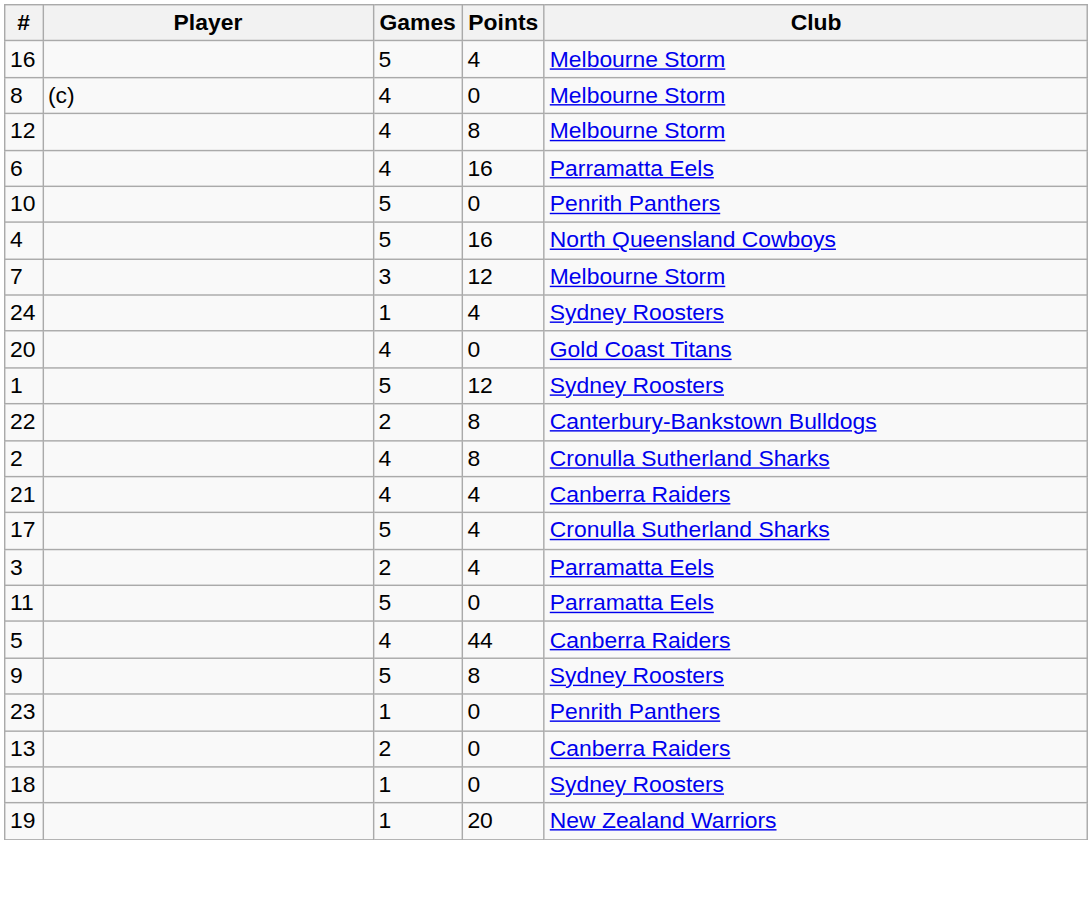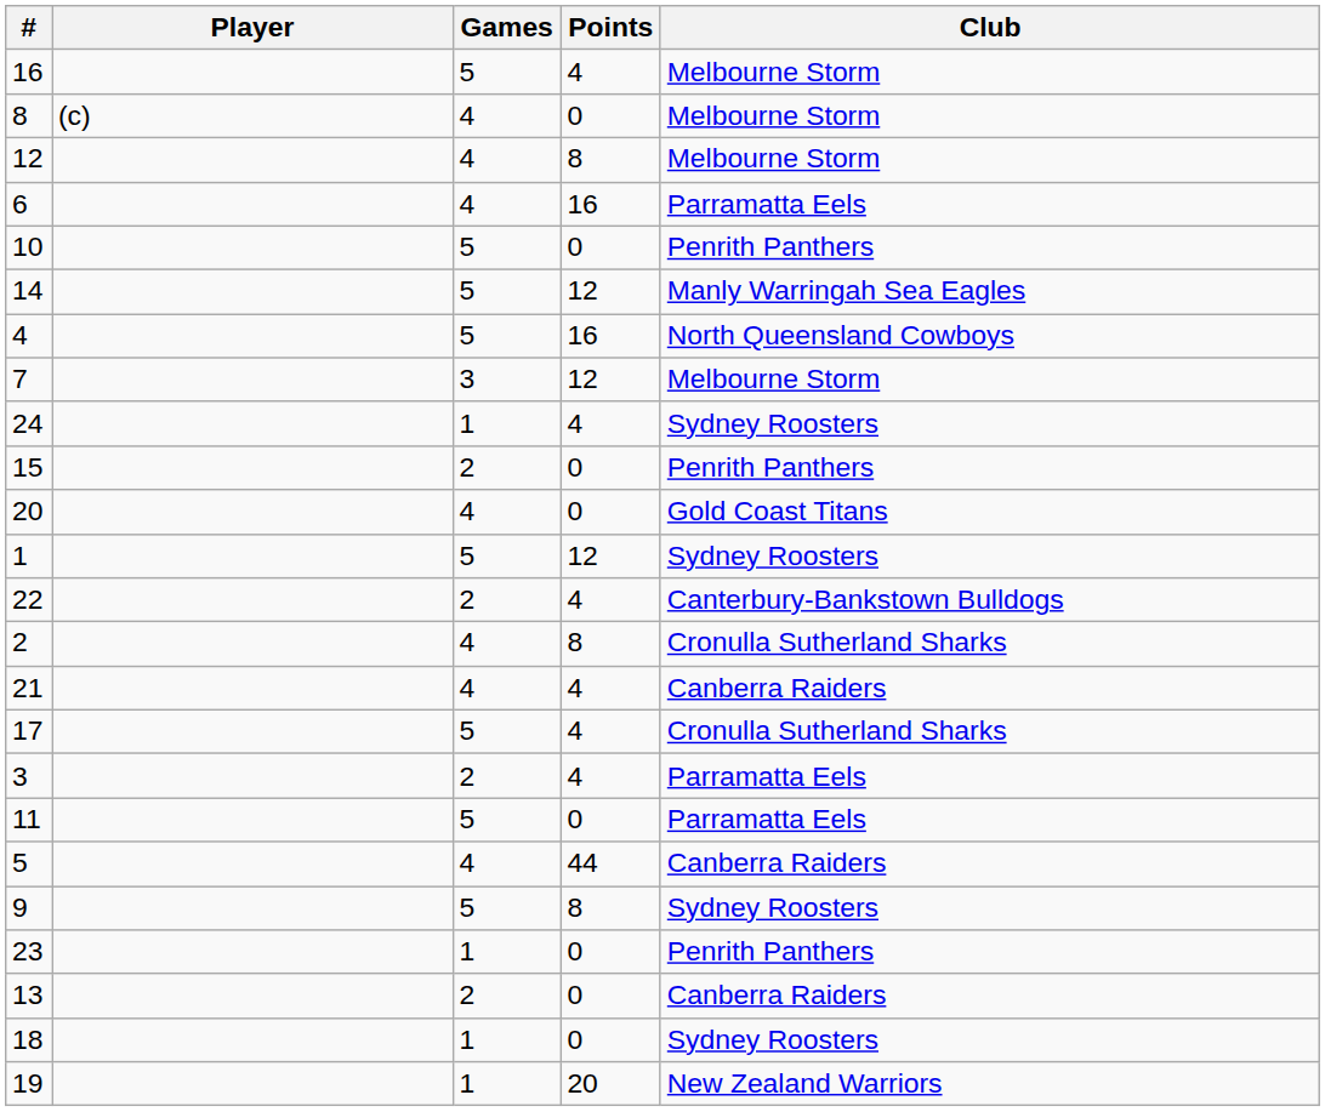 <table class="wikitable sortable" style="width:60%;text-align:left">
 <tr>
 <th width=2%>#</th>
 <th width=28%>Player</th>
 <th width=2%>Games</th>
 <th width=2%>Points</th>
 <th width=46%>Club</th>
 </tr>
 <tr>
 <td>16</td>
 <td></td>
 <td>5</td>
 <td>4</td>
 <td> <a href='#'>Melbourne Storm</a></td>
 </tr>
 <tr>
 <td>8</td>
 <td> (c)</td>
 <td>4</td>
 <td>0</td>
 <td> <a href='#'>Melbourne Storm</a></td>
 </tr>
 <tr>
 <td>12</td>
 <td></td>
 <td>4</td>
 <td>8</td>
 <td> <a href='#'>Melbourne Storm</a></td>
 </tr>
 <tr>
 <td>6</td>
 <td></td>
 <td>4</td>
 <td>16</td>
 <td> <a href='#'>Parramatta Eels</a></td>
 </tr>
 <tr>
 <td>10</td>
 <td></td>
 <td>5</td>
 <td>0</td>
 <td> <a href='#'>Penrith Panthers</a></td>
 </tr>
 <tr>
+<td>14</td>
+<td></td>
+<td>5</td>
+<td>12</td>
+<td> <a href='#'>Manly Warringah Sea Eagles</a></td>
+</tr>
+<tr>
 <td>4</td>
 <td></td>
 <td>5</td>
 <td>16</td>
 <td> <a href='#'>North Queensland Cowboys</a></td>
 </tr>
 <tr>
 <td>7</td>
 <td></td>
 <td>3</td>
 <td>12</td>
 <td> <a href='#'>Melbourne Storm</a></td>
 </tr>
 <tr>
 <td>24</td>
 <td></td>
 <td>1</td>
 <td>4</td>
 <td> <a href='#'>Sydney Roosters</a></td>
 </tr>
 <tr>
+<td>15</td>
+<td></td>
+<td>2</td>
+<td>0</td>
+<td> <a href='#'>Penrith Panthers</a></td>
+</tr>
+<tr>
 <td>20</td>
 <td></td>
 <td>4</td>
 <td>0</td>
 <td> <a href='#'>Gold Coast Titans</a></td>
 </tr>
 <tr>
 <td>1</td>
 <td></td>
 <td>5</td>
 <td>12</td>
 <td> <a href='#'>Sydney Roosters</a></td>
 </tr>
 <tr>
 <td>22</td>
 <td></td>
 <td>2</td>
-<td>8</td>
+<td>4</td>
 <td> <a href='#'>Canterbury-Bankstown Bulldogs</a></td>
 </tr>
 <tr>
 <td>2</td>
 <td></td>
 <td>4</td>
 <td>8</td>
 <td> <a href='#'>Cronulla Sutherland Sharks</a></td>
 </tr>
 <tr>
 <td>21</td>
 <td></td>
 <td>4</td>
 <td>4</td>
 <td> <a href='#'>Canberra Raiders</a></td>
 </tr>
 <tr>
 <td>17</td>
 <td></td>
 <td>5</td>
 <td>4</td>
 <td> <a href='#'>Cronulla Sutherland Sharks</a></td>
 </tr>
 <tr>
 <td>3</td>
 <td></td>
 <td>2</td>
 <td>4</td>
 <td> <a href='#'>Parramatta Eels</a></td>
 </tr>
 <tr>
 <td>11</td>
 <td></td>
 <td>5</td>
 <td>0</td>
 <td> <a href='#'>Parramatta Eels</a></td>
 </tr>
 <tr>
 <td>5</td>
 <td></td>
 <td>4</td>
 <td>44</td>
 <td> <a href='#'>Canberra Raiders</a></td>
 </tr>
 <tr>
 <td>9</td>
 <td></td>
 <td>5</td>
 <td>8</td>
 <td> <a href='#'>Sydney Roosters</a></td>
 </tr>
 <tr>
 <td>23</td>
 <td></td>
 <td>1</td>
 <td>0</td>
 <td> <a href='#'>Penrith Panthers</a></td>
 </tr>
 <tr>
 <td>13</td>
 <td></td>
 <td>2</td>
 <td>0</td>
 <td> <a href='#'>Canberra Raiders</a></td>
 </tr>
 <tr>
 <td>18</td>
 <td></td>
 <td>1</td>
 <td>0</td>
 <td> <a href='#'>Sydney Roosters</a></td>
 </tr>
 <tr>
 <td>19</td>
 <td></td>
 <td>1</td>
 <td>20</td>
 <td> <a href='#'>New Zealand Warriors</a></td>
 </tr>
 </table>
